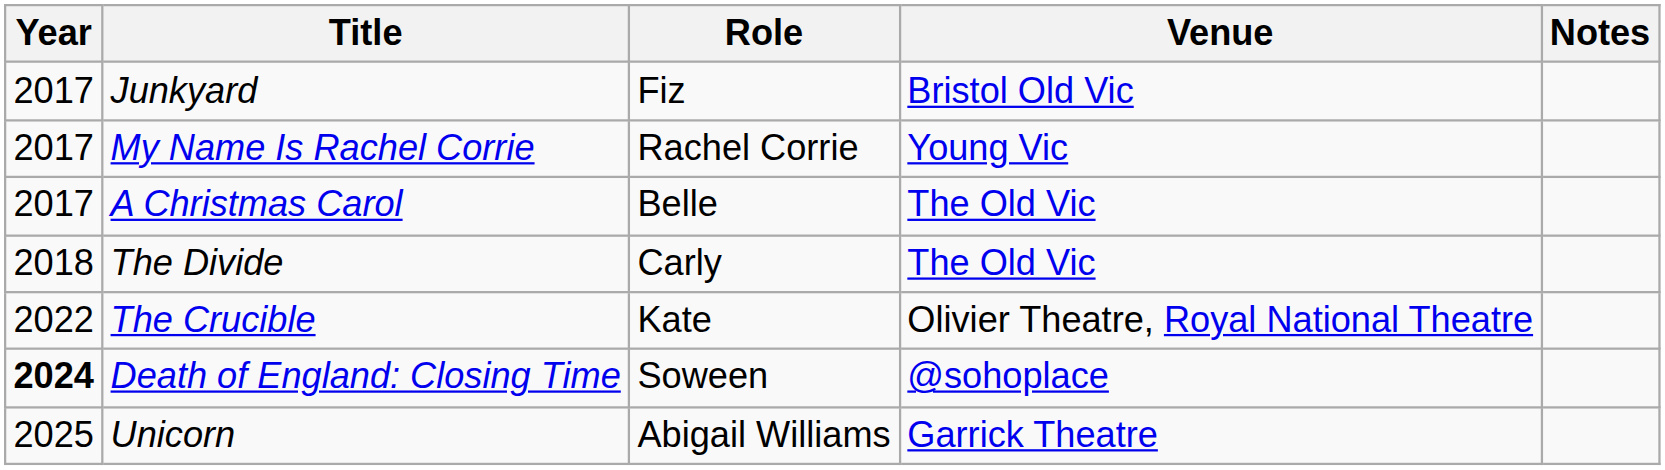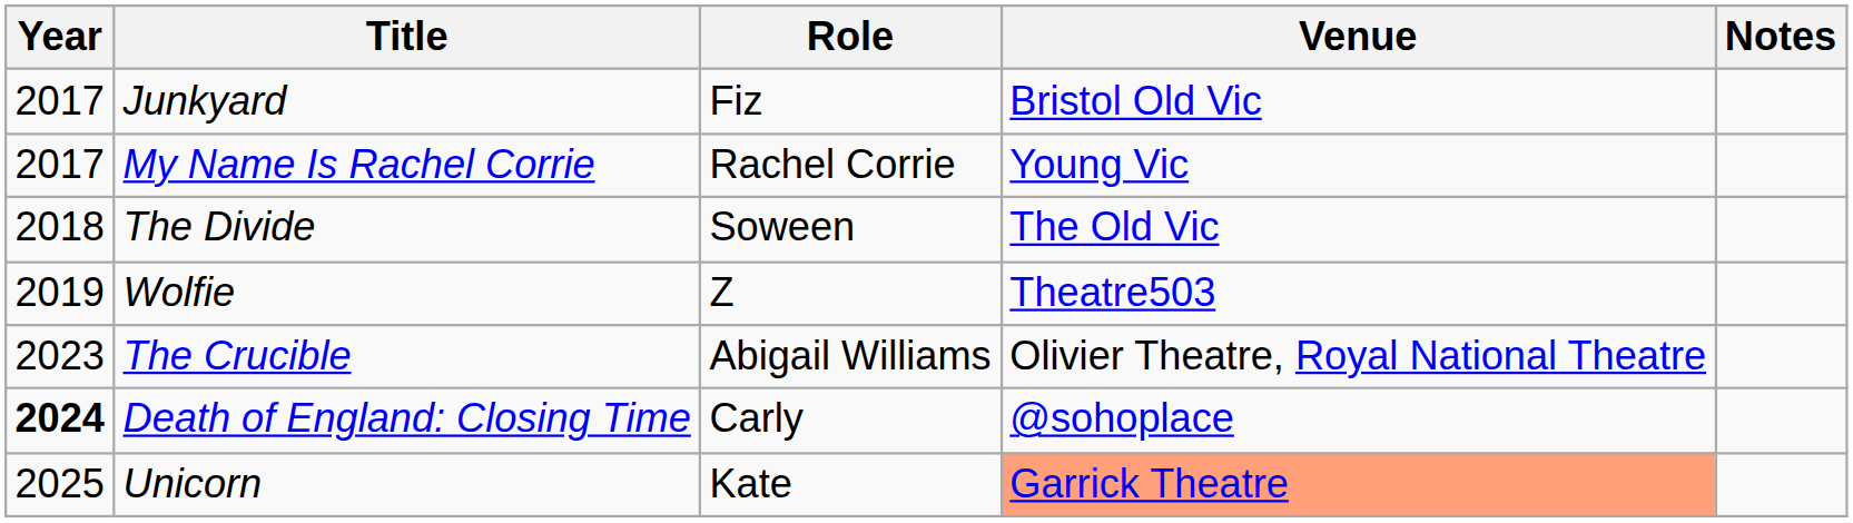 <table class="wikitable plainrowheaders sortable">
 <tr>
 <th scope="col">Year</th>
 <th scope="col">Title</th>
 <th scope="col">Role</th>
 <th>Venue</th>
 <th scope="col" class="unsortable">Notes</th>
 </tr>
 <tr>
 <td>2017</td>
 <td><em>Junkyard</em></td>
 <td>Fiz</td>
 <td><a href='#'>Bristol Old Vic</a></td>
 <td></td>
 </tr>
 <tr>
 <td>2017</td>
 <td><em><a href='#'>My Name Is Rachel Corrie</a></em></td>
 <td>Rachel Corrie</td>
 <td><a href='#'>Young Vic</a></td>
 <td></td>
 </tr>
 <tr>
-<td>2017</td>
-<td><a href='#'><em>A Christmas Carol</em></a></td>
-<td>Belle</td>
+<td>2018</td>
+<td><em>The Divide</em></td>
+<td>Soween</td>
 <td><a href='#'>The Old Vic</a></td>
 <td></td>
 </tr>
 <tr>
-<td>2018</td>
-<td><em>The Divide</em></td>
-<td>Carly</td>
-<td><a href='#'>The Old Vic</a></td>
+<td>2019</td>
+<td><em>Wolfie</em></td>
+<td>Z</td>
+<td><a href='#'>Theatre503</a></td>
 <td></td>
 </tr>
 <tr>
-<td>2022</td>
+<td>2023</td>
 <td><em><a href='#'>The Crucible</a></em></td>
-<td>Kate</td>
+<td>Abigail Williams</td>
 <td>Olivier Theatre, <a href='#'>Royal National Theatre</a></td>
 <td></td>
 </tr>
 <tr>
 <td><strong>2024</strong></td>
 <td><a href='#'><em>Death of England: Closing Time</em></a></td>
-<td>Soween</td>
+<td>Carly</td>
 <td><a href='#'>@sohoplace</a></td>
 <td></td>
 </tr>
 <tr>
 <td>2025</td>
 <td><em>Unicorn</em></td>
-<td>Abigail Williams</td>
-<td><a href='#'>Garrick Theatre</a></td>
+<td>Kate</td>
+<td style="background: lightsalmon;"><a href='#'>Garrick Theatre</a></td>
 <td></td>
 </tr>
 </table>
